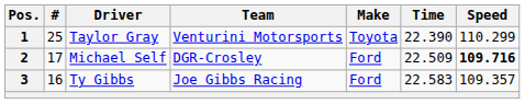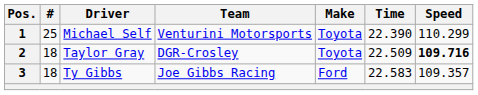 <table class="wikitable" style="font-size:95%">
 <tr>
 <th>Pos.</th>
 <th>#</th>
 <th>Driver</th>
 <th>Team</th>
 <th>Make</th>
 <th>Time</th>
 <th>Speed</th>
 </tr>
 <tr>
 <th>1</th>
 <td>25</td>
-<td><a href='#'>Taylor Gray</a></td>
+<td><a href='#'>Michael Self</a></td>
 <td><a href='#'>Venturini Motorsports</a></td>
 <td><a href='#'>Toyota</a></td>
 <td>22.390</td>
 <td>110.299</td>
 </tr>
 <tr>
 <th>2</th>
-<td>17</td>
-<td><a href='#'>Michael Self</a></td>
+<td>18</td>
+<td><a href='#'>Taylor Gray</a></td>
 <td><a href='#'>DGR-Crosley</a></td>
-<td><a href='#'>Ford</a></td>
+<td><a href='#'>Toyota</a></td>
 <td>22.509</td>
 <td><strong>109.716</strong></td>
 </tr>
 <tr>
 <th>3</th>
-<td>16</td>
+<td>18</td>
 <td><a href='#'>Ty Gibbs</a></td>
 <td><a href='#'>Joe Gibbs Racing</a></td>
 <td><a href='#'>Ford</a></td>
 <td>22.583</td>
 <td>109.357</td>
 </tr>
 <tr>
 <th colspan="7"></th>
 </tr>
 </table>
